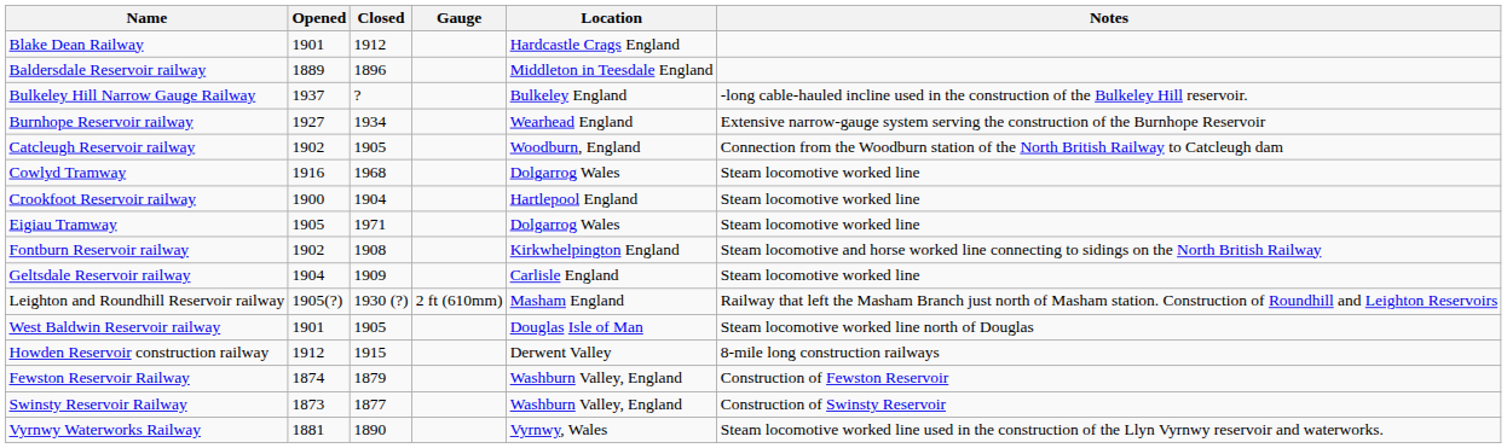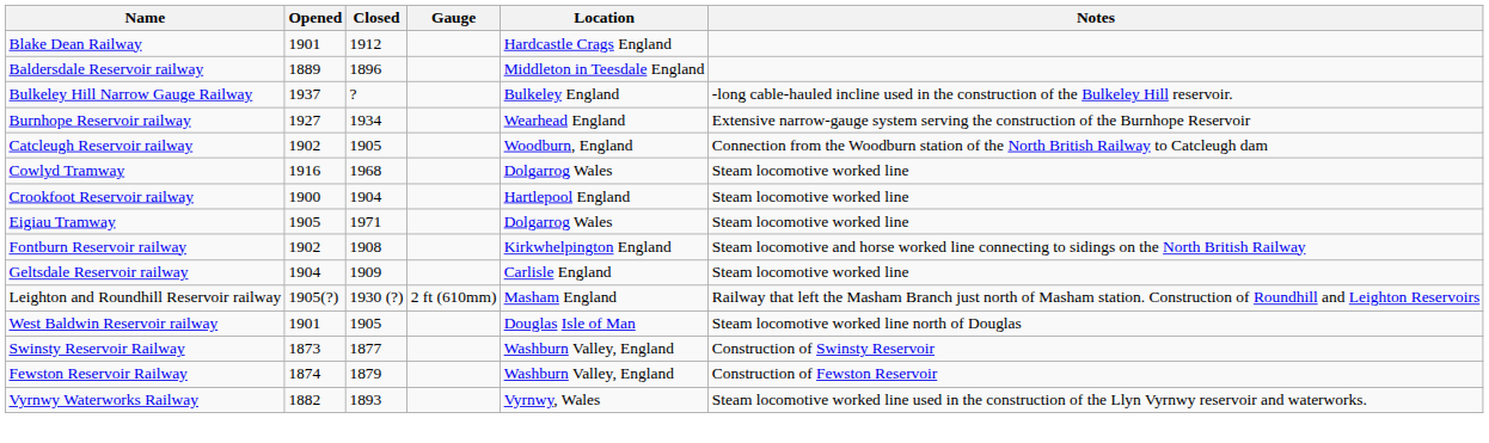 <table class="wikitable">
 <tr>
 <th>Name</th>
 <th>Opened</th>
 <th>Closed</th>
 <th>Gauge</th>
 <th>Location</th>
 <th>Notes</th>
 </tr>
 <tr>
 <td><a href='#'>Blake Dean Railway</a></td>
 <td>1901</td>
 <td>1912</td>
 <td></td>
 <td><a href='#'>Hardcastle Crags</a> England</td>
 <td></td>
 </tr>
 <tr>
 <td><a href='#'>Baldersdale Reservoir railway</a></td>
 <td>1889</td>
 <td>1896</td>
 <td></td>
 <td><a href='#'>Middleton in Teesdale</a> England</td>
 <td></td>
 </tr>
 <tr>
 <td><a href='#'>Bulkeley Hill Narrow Gauge Railway</a></td>
 <td>1937</td>
 <td>?</td>
 <td></td>
 <td><a href='#'>Bulkeley</a> England</td>
 <td>-long cable-hauled incline used in the construction of the <a href='#'>Bulkeley Hill</a> reservoir.</td>
 </tr>
 <tr>
 <td><a href='#'>Burnhope Reservoir railway</a></td>
 <td>1927</td>
 <td>1934</td>
 <td></td>
 <td><a href='#'>Wearhead</a> England</td>
 <td>Extensive narrow-gauge system serving the construction of the Burnhope Reservoir</td>
 </tr>
 <tr>
 <td><a href='#'>Catcleugh Reservoir railway</a></td>
 <td>1902</td>
 <td>1905</td>
 <td></td>
 <td><a href='#'>Woodburn</a>, England</td>
 <td>Connection from the Woodburn station of the <a href='#'>North British Railway</a> to Catcleugh dam</td>
 </tr>
 <tr>
 <td><a href='#'>Cowlyd Tramway</a></td>
 <td>1916</td>
 <td>1968</td>
 <td></td>
 <td><a href='#'>Dolgarrog</a> Wales</td>
 <td>Steam locomotive worked line</td>
 </tr>
 <tr>
 <td><a href='#'>Crookfoot Reservoir railway</a></td>
 <td>1900</td>
 <td>1904</td>
 <td></td>
 <td><a href='#'>Hartlepool</a> England</td>
 <td>Steam locomotive worked line</td>
 </tr>
 <tr>
 <td><a href='#'>Eigiau Tramway</a></td>
 <td>1905</td>
 <td>1971</td>
 <td></td>
 <td><a href='#'>Dolgarrog</a> Wales</td>
 <td>Steam locomotive worked line</td>
 </tr>
 <tr>
 <td><a href='#'>Fontburn Reservoir railway</a></td>
 <td>1902</td>
 <td>1908</td>
 <td></td>
 <td><a href='#'>Kirkwhelpington</a> England</td>
 <td>Steam locomotive and horse worked line connecting to sidings on the <a href='#'>North British Railway</a></td>
 </tr>
 <tr>
 <td><a href='#'>Geltsdale Reservoir railway</a></td>
 <td>1904</td>
 <td>1909</td>
 <td></td>
 <td><a href='#'>Carlisle</a> England</td>
 <td>Steam locomotive worked line</td>
 </tr>
 <tr>
 <td>Leighton and Roundhill Reservoir railway</td>
 <td>1905(?)</td>
 <td>1930 (?)</td>
 <td>2 ft (610mm)</td>
 <td><a href='#'>Masham</a> England</td>
 <td>Railway that left the Masham Branch just north of Masham station. Construction of <a href='#'>Roundhill</a> and <a href='#'>Leighton Reservoirs</a></td>
 </tr>
 <tr>
 <td><a href='#'>West Baldwin Reservoir railway</a></td>
 <td>1901</td>
 <td>1905</td>
 <td></td>
 <td><a href='#'>Douglas</a> <a href='#'>Isle of Man</a></td>
 <td>Steam locomotive worked line north of Douglas</td>
 </tr>
 <tr>
-<td><a href='#'>Howden Reservoir</a> construction railway</td>
-<td>1912</td>
-<td>1915</td>
+<td><a href='#'>Swinsty Reservoir Railway</a></td>
+<td>1873</td>
+<td>1877</td>
 <td></td>
-<td>Derwent Valley</td>
-<td>8-mile long construction railways</td>
+<td><a href='#'>Washburn</a> Valley, England</td>
+<td>Construction of <a href='#'>Swinsty Reservoir</a></td>
 </tr>
 <tr>
 <td><a href='#'>Fewston Reservoir Railway</a></td>
 <td>1874</td>
 <td>1879</td>
 <td></td>
 <td><a href='#'>Washburn</a> Valley, England</td>
 <td>Construction of <a href='#'>Fewston Reservoir</a></td>
 </tr>
 <tr>
-<td><a href='#'>Swinsty Reservoir Railway</a></td>
-<td>1873</td>
-<td>1877</td>
-<td></td>
-<td><a href='#'>Washburn</a> Valley, England</td>
-<td>Construction of <a href='#'>Swinsty Reservoir</a></td>
-</tr>
-<tr>
 <td><a href='#'>Vyrnwy Waterworks Railway</a></td>
-<td>1881</td>
-<td>1890</td>
+<td>1882</td>
+<td>1893</td>
 <td></td>
 <td><a href='#'>Vyrnwy</a>, Wales</td>
 <td>Steam locomotive worked line used in the construction of the Llyn Vyrnwy reservoir and waterworks.</td>
 </tr>
 </table>
